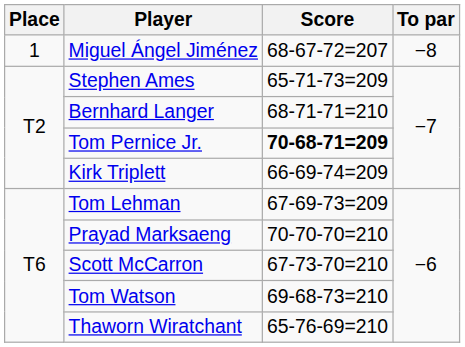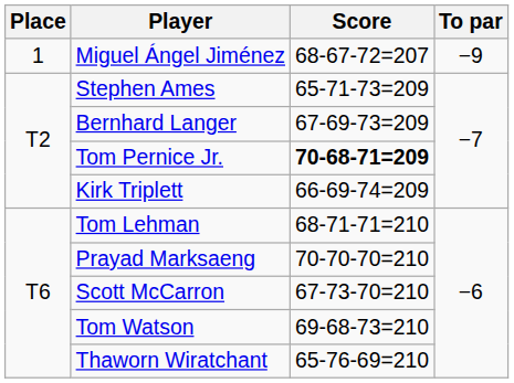 <table class="wikitable">
 <tr>
 <th>Place</th>
 <th>Player</th>
 <th>Score</th>
 <th>To par</th>
 </tr>
 <tr>
 <td align=center>1</td>
 <td> <a href='#'>Miguel Ángel Jiménez</a></td>
 <td>68-67-72=207</td>
-<td align=center>−8</td>
+<td align=center>−9</td>
 </tr>
 <tr>
 <td rowspan="4" style="text-align:center;">T2</td>
 <td> <a href='#'>Stephen Ames</a></td>
 <td>65-71-73=209</td>
 <td rowspan="4" style="text-align:center;">−7</td>
 </tr>
 <tr>
 <td> <a href='#'>Bernhard Langer</a></td>
-<td>68-71-71=210</td>
+<td>67-69-73=209</td>
 </tr>
 <tr>
 <td> <a href='#'>Tom Pernice Jr.</a></td>
 <td><strong>70-68-71=209</strong></td>
 </tr>
 <tr>
 <td> <a href='#'>Kirk Triplett</a></td>
 <td>66-69-74=209</td>
 </tr>
 <tr>
 <td rowspan="5" style="text-align:center;">T6</td>
 <td> <a href='#'>Tom Lehman</a></td>
-<td>67-69-73=209</td>
+<td>68-71-71=210</td>
 <td rowspan="5" style="text-align:center;">−6</td>
 </tr>
 <tr>
 <td> <a href='#'>Prayad Marksaeng</a></td>
 <td>70-70-70=210</td>
 </tr>
 <tr>
 <td> <a href='#'>Scott McCarron</a></td>
 <td>67-73-70=210</td>
 </tr>
 <tr>
 <td> <a href='#'>Tom Watson</a></td>
 <td>69-68-73=210</td>
 </tr>
 <tr>
 <td> <a href='#'>Thaworn Wiratchant</a></td>
 <td>65-76-69=210</td>
 </tr>
 </table>
